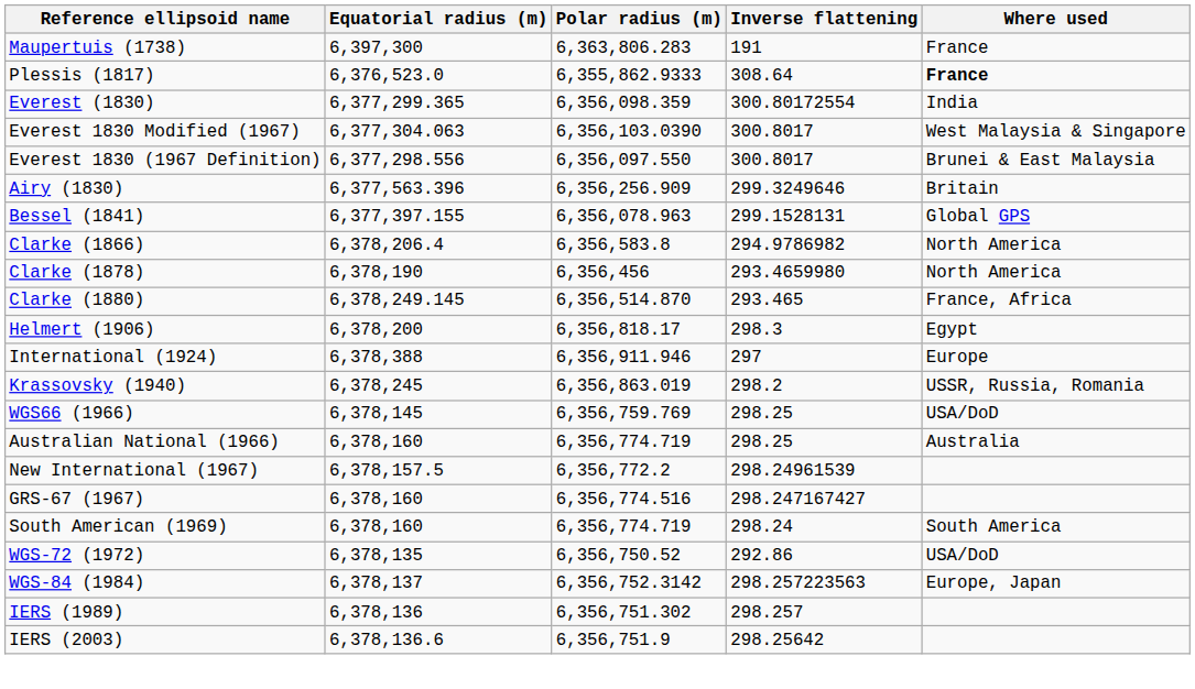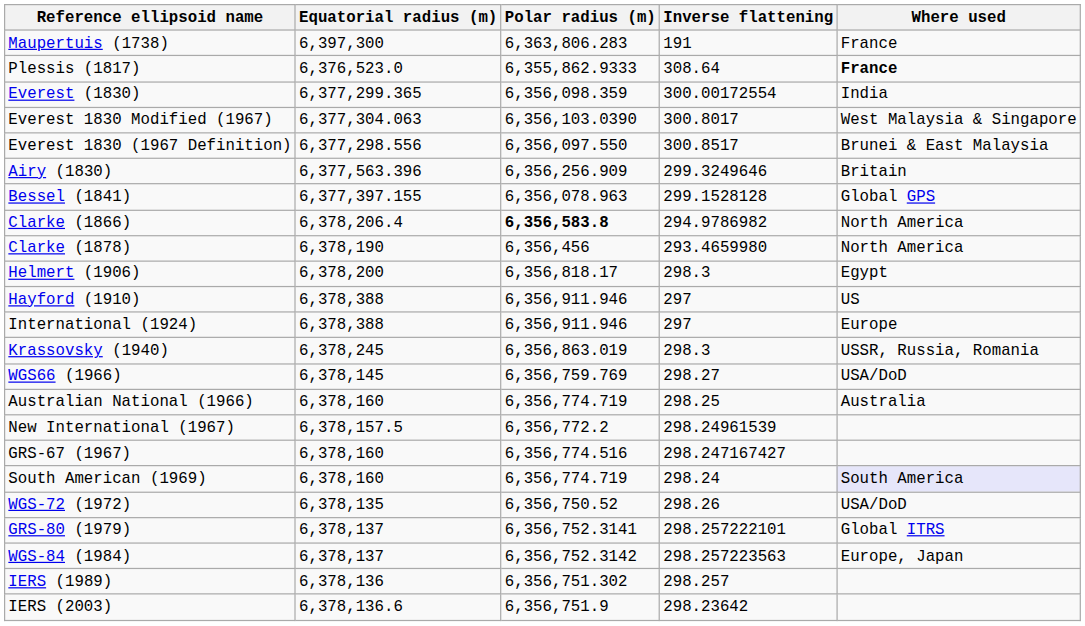 <table class="wikitable">
 <tr>
 <th>Reference ellipsoid name</th>
 <th>Equatorial radius (m)</th>
 <th>Polar radius (m)</th>
 <th>Inverse flattening</th>
 <th>Where used</th>
 </tr>
 <tr>
 <td><a href='#'>Maupertuis</a> (1738)</td>
 <td>6,397,300</td>
 <td>6,363,806.283</td>
 <td>191</td>
 <td>France</td>
 </tr>
 <tr>
 <td>Plessis (1817)</td>
 <td>6,376,523.0</td>
 <td>6,355,862.9333</td>
 <td>308.64</td>
 <td><strong>France</strong></td>
 </tr>
 <tr>
 <td><a href='#'>Everest</a> (1830)</td>
 <td>6,377,299.365</td>
 <td>6,356,098.359</td>
-<td>300.80172554</td>
+<td>300.00172554</td>
 <td>India</td>
 </tr>
 <tr>
 <td>Everest 1830 Modified (1967)</td>
 <td>6,377,304.063</td>
 <td>6,356,103.0390</td>
 <td>300.8017</td>
 <td>West Malaysia & Singapore</td>
 </tr>
 <tr>
 <td>Everest 1830 (1967 Definition)</td>
 <td>6,377,298.556</td>
 <td>6,356,097.550</td>
-<td>300.8017</td>
+<td>300.8517</td>
 <td>Brunei & East Malaysia</td>
 </tr>
 <tr>
 <td><a href='#'>Airy</a> (1830)</td>
 <td>6,377,563.396</td>
 <td>6,356,256.909</td>
 <td>299.3249646</td>
 <td>Britain</td>
 </tr>
 <tr>
 <td><a href='#'>Bessel</a> (1841)</td>
 <td>6,377,397.155</td>
 <td>6,356,078.963</td>
-<td>299.1528131</td>
+<td>299.1528128</td>
 <td>Global <a href='#'>GPS</a></td>
 </tr>
 <tr>
 <td><a href='#'>Clarke</a> (1866)</td>
 <td>6,378,206.4</td>
-<td>6,356,583.8</td>
+<td><strong>6,356,583.8</strong></td>
 <td>294.9786982</td>
 <td>North America</td>
 </tr>
 <tr>
 <td><a href='#'>Clarke</a> (1878)</td>
 <td>6,378,190</td>
 <td>6,356,456</td>
 <td>293.4659980</td>
 <td>North America</td>
 </tr>
 <tr>
-<td><a href='#'>Clarke</a> (1880)</td>
-<td>6,378,249.145</td>
-<td>6,356,514.870</td>
-<td>293.465</td>
-<td>France, Africa</td>
-</tr>
-<tr>
 <td><a href='#'>Helmert</a> (1906)</td>
 <td>6,378,200</td>
 <td>6,356,818.17</td>
 <td>298.3</td>
 <td>Egypt</td>
+</tr>
+<tr>
+<td><a href='#'>Hayford</a> (1910)</td>
+<td>6,378,388</td>
+<td>6,356,911.946</td>
+<td>297</td>
+<td>US</td>
 </tr>
 <tr>
 <td>International (1924)</td>
 <td>6,378,388</td>
 <td>6,356,911.946</td>
 <td>297</td>
 <td>Europe</td>
 </tr>
 <tr>
 <td><a href='#'>Krassovsky</a> (1940)</td>
 <td>6,378,245</td>
 <td>6,356,863.019</td>
-<td>298.2</td>
+<td>298.3</td>
 <td>USSR, Russia, Romania</td>
 </tr>
 <tr>
 <td><a href='#'>WGS66</a> (1966)</td>
 <td>6,378,145</td>
 <td>6,356,759.769</td>
-<td>298.25</td>
+<td>298.27</td>
 <td>USA/DoD</td>
 </tr>
 <tr>
 <td>Australian National (1966)</td>
 <td>6,378,160</td>
 <td>6,356,774.719</td>
 <td>298.25</td>
 <td>Australia</td>
 </tr>
 <tr>
 <td>New International (1967)</td>
 <td>6,378,157.5</td>
 <td>6,356,772.2</td>
 <td>298.24961539</td>
 <td></td>
 </tr>
 <tr>
 <td>GRS-67 (1967)</td>
 <td>6,378,160</td>
 <td>6,356,774.516</td>
 <td>298.247167427</td>
 <td></td>
 </tr>
 <tr>
 <td>South American (1969)</td>
 <td>6,378,160</td>
 <td>6,356,774.719</td>
 <td>298.24</td>
-<td>South America</td>
+<td style="background: lavender;">South America</td>
 </tr>
 <tr>
 <td><a href='#'>WGS-72</a> (1972)</td>
 <td>6,378,135</td>
 <td>6,356,750.52</td>
-<td>292.86</td>
+<td>298.26</td>
 <td>USA/DoD</td>
+</tr>
+<tr>
+<td><a href='#'>GRS-80</a> (1979)</td>
+<td>6,378,137</td>
+<td>6,356,752.3141</td>
+<td>298.257222101</td>
+<td>Global <a href='#'>ITRS</a></td>
 </tr>
 <tr>
 <td><a href='#'>WGS-84</a> (1984)</td>
 <td>6,378,137</td>
 <td>6,356,752.3142</td>
 <td>298.257223563</td>
 <td>Europe, Japan</td>
 </tr>
 <tr>
 <td><a href='#'>IERS</a> (1989)</td>
 <td>6,378,136</td>
 <td>6,356,751.302</td>
 <td>298.257</td>
 <td></td>
 </tr>
 <tr>
 <td>IERS (2003)</td>
 <td>6,378,136.6</td>
 <td>6,356,751.9</td>
-<td>298.25642</td>
+<td>298.23642</td>
 <td></td>
 </tr>
 </table>
